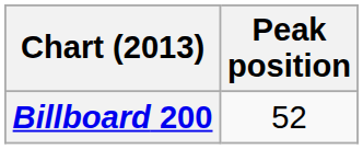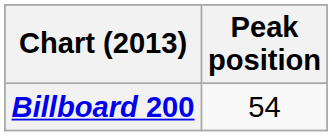 <table class="wikitable sortable plainrowheaders">
 <tr>
 <th scope="col">Chart (2013)</th>
 <th scope="col">Peak<br>position</th>
 </tr>
 <tr>
 <th scope="row"><a href='#'><em>Billboard</em> 200</a></th>
-<td style="text-align:center">52</td>
+<td style="text-align:center">54</td>
 </tr>
 </table>
